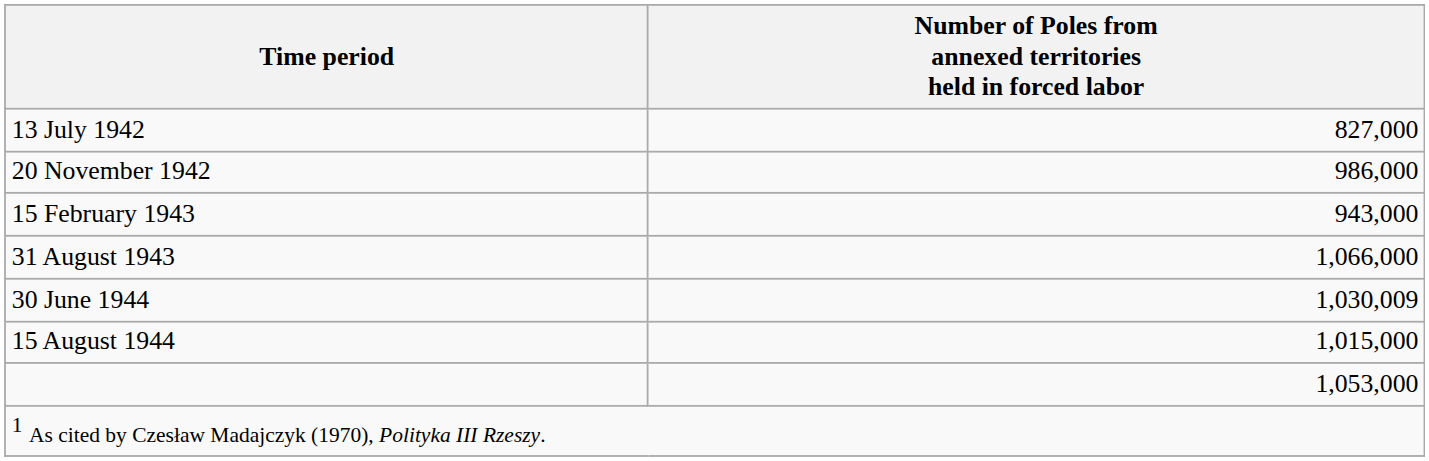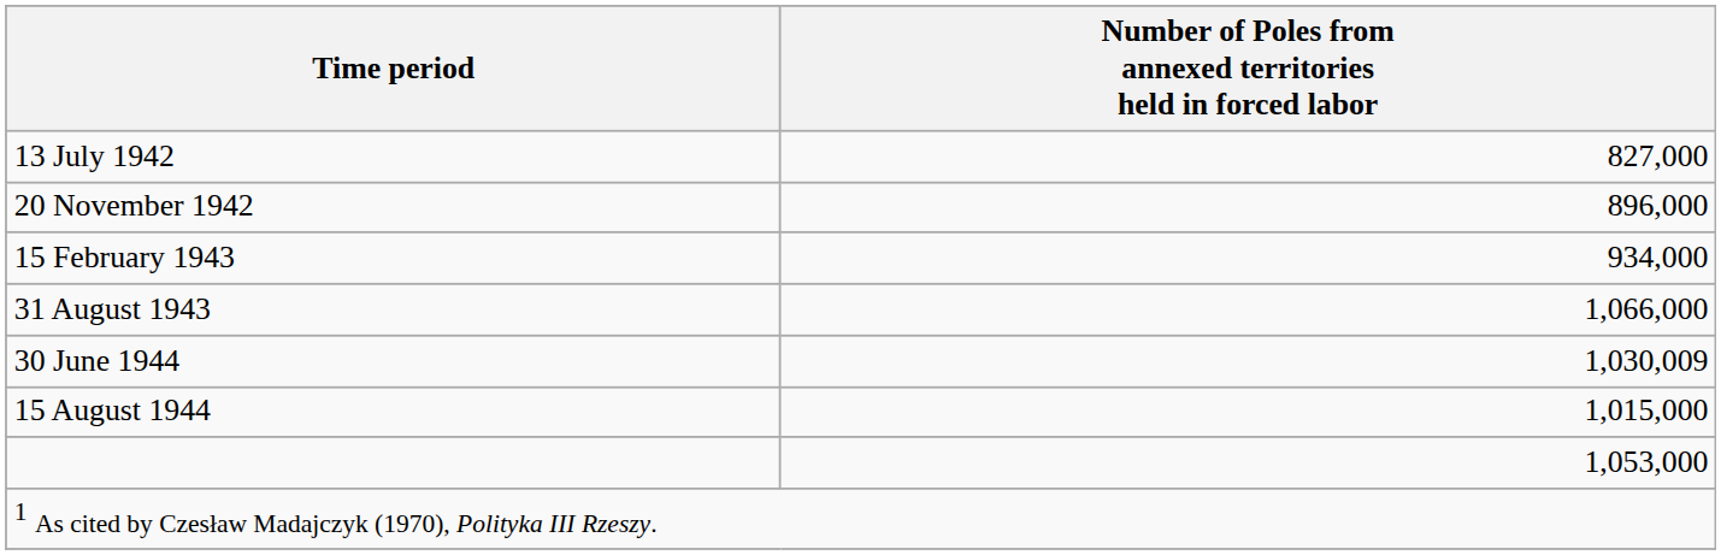 <table class="wikitable" style="float:right; width: 40%; font-size: 90%; margin:0 0 0.5em 1em;">
 <tr>
 <th>Time period</th>
 <th>Number of Poles from <br> annexed territories <br>held in forced labor</th>
 </tr>
 <tr>
 <td>13 July 1942</td>
 <td style="text-align: right;">827,000</td>
 </tr>
 <tr>
 <td>20 November 1942</td>
-<td style="text-align: right;">986,000</td>
+<td style="text-align: right;">896,000</td>
 </tr>
 <tr>
 <td>15 February 1943</td>
-<td style="text-align: right;">943,000</td>
+<td style="text-align: right;">934,000</td>
 </tr>
 <tr>
 <td>31 August 1943</td>
 <td style="text-align: right;">1,066,000</td>
 </tr>
 <tr>
 <td>30 June 1944</td>
 <td style="text-align: right;">1,030,009</td>
 </tr>
 <tr>
 <td>15 August 1944</td>
 <td style="text-align: right;">1,015,000</td>
 </tr>
 <tr>
 <td></td>
 <td style="text-align: right;">1,053,000</td>
 </tr>
 <tr>
 <td colspan="2"><sup>1</sup> <small>As cited by Czesław Madajczyk (1970), <em>Polityka III Rzeszy</em>.</small></td>
 </tr>
 </table>
